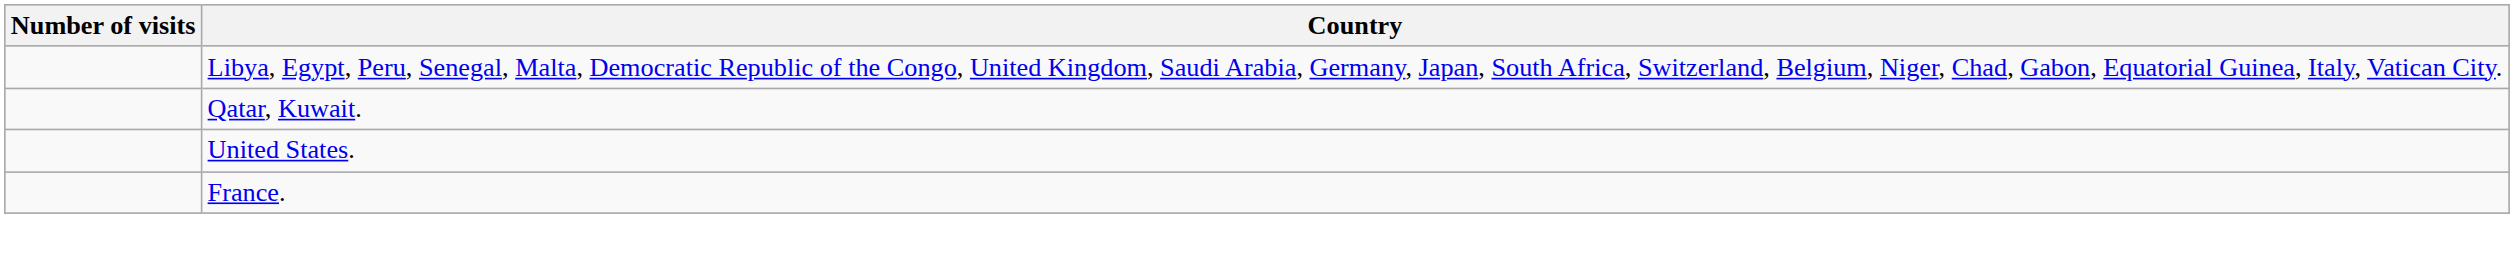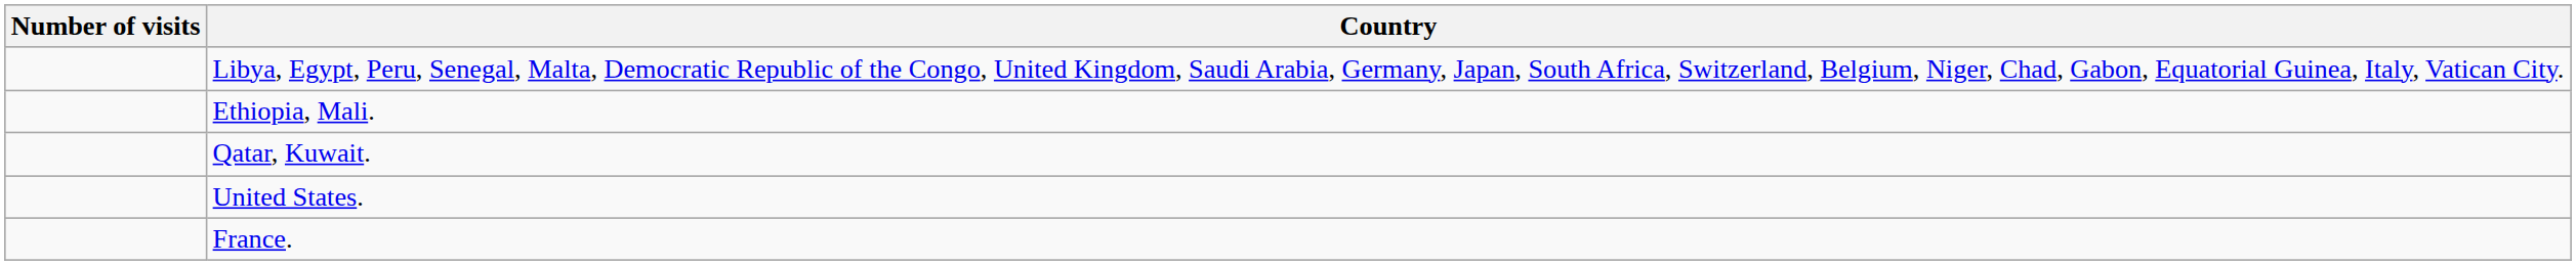 <table class=wikitable>
 <tr>
 <th>Number of visits</th>
 <th>Country</th>
 </tr>
 <tr>
 <td></td>
 <td><a href='#'>Libya</a>, <a href='#'>Egypt</a>, <a href='#'>Peru</a>, <a href='#'>Senegal</a>, <a href='#'>Malta</a>, <a href='#'>Democratic Republic of the Congo</a>, <a href='#'>United Kingdom</a>, <a href='#'>Saudi Arabia</a>, <a href='#'>Germany</a>, <a href='#'>Japan</a>, <a href='#'>South Africa</a>, <a href='#'>Switzerland</a>, <a href='#'>Belgium</a>, <a href='#'>Niger</a>, <a href='#'>Chad</a>, <a href='#'>Gabon</a>, <a href='#'>Equatorial Guinea</a>, <a href='#'>Italy</a>, <a href='#'>Vatican City</a>.</td>
+</tr>
+<tr>
+<td></td>
+<td><a href='#'>Ethiopia</a>, <a href='#'>Mali</a>.</td>
 </tr>
 <tr>
 <td></td>
 <td><a href='#'>Qatar</a>, <a href='#'>Kuwait</a>.</td>
 </tr>
 <tr>
 <td></td>
 <td><a href='#'>United States</a>.</td>
 </tr>
 <tr>
 <td></td>
 <td><a href='#'>France</a>.</td>
 </tr>
 </table>
